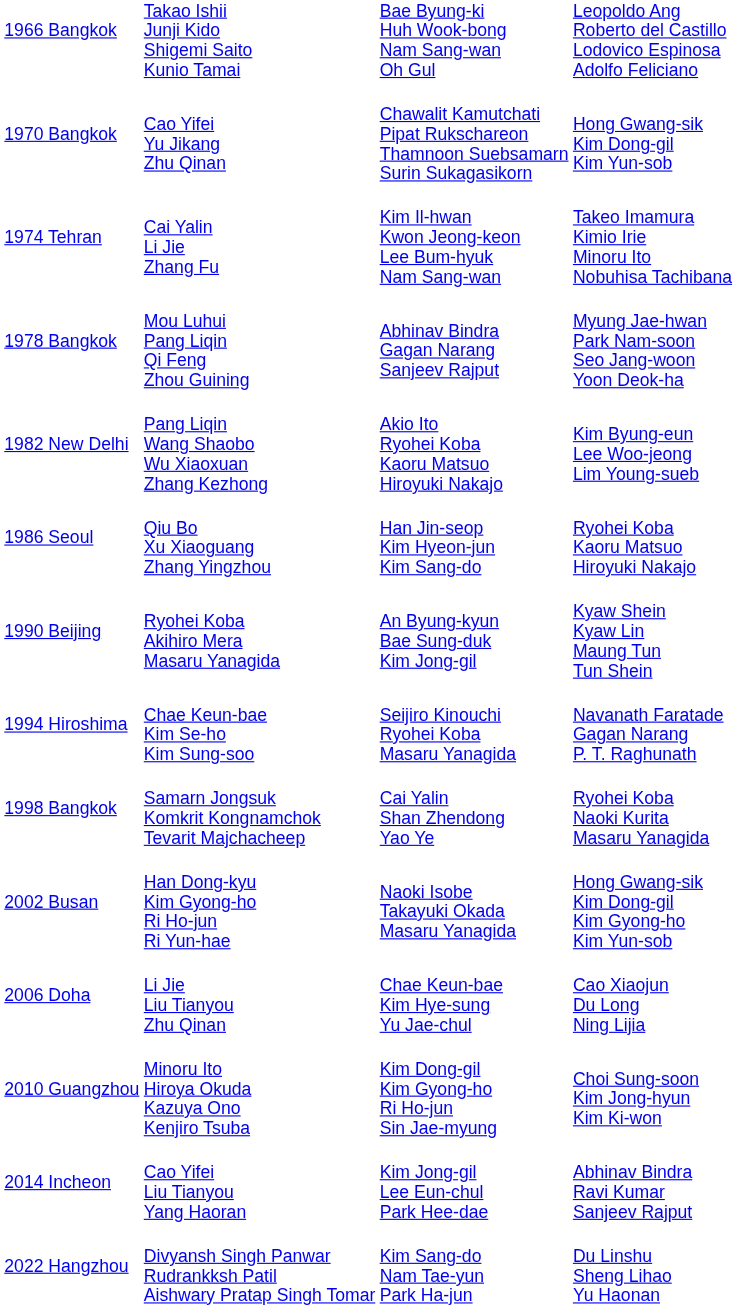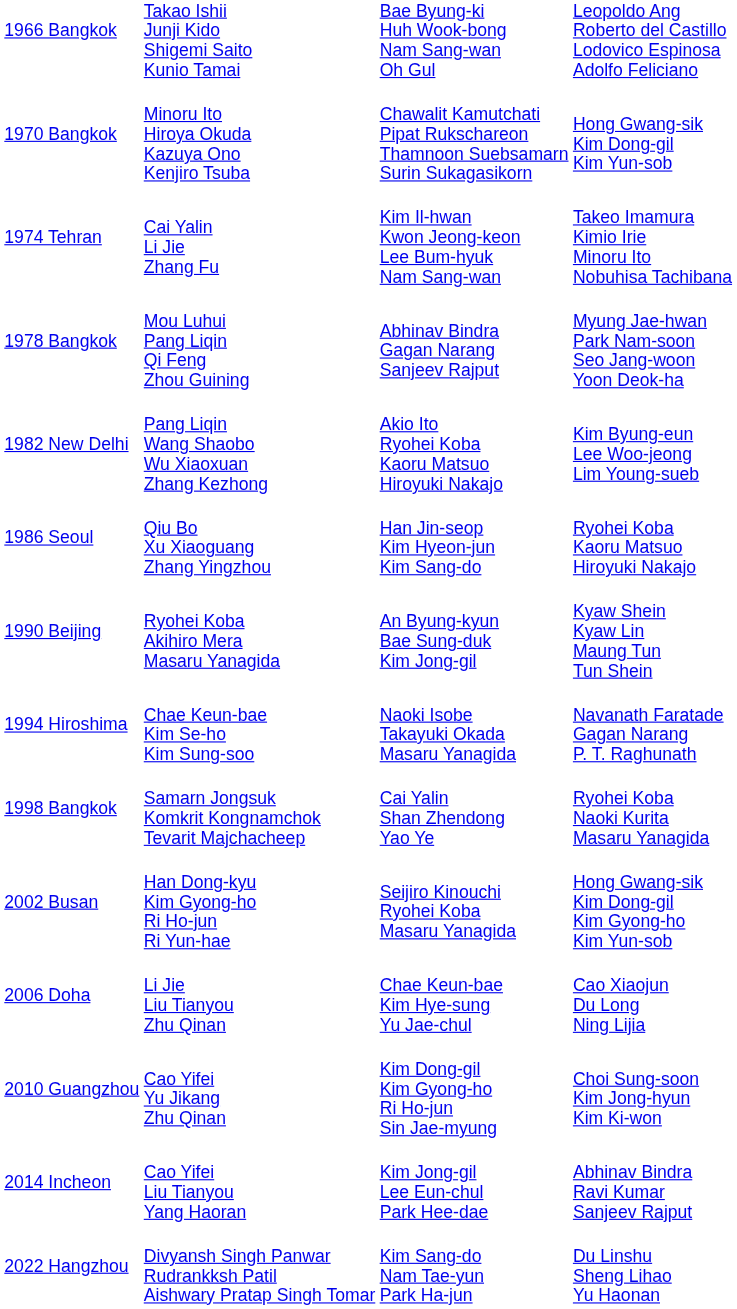 <table>
 <tr>
 <td><a href='#'>1966 Bangkok</a></td>
 <td><br><a href='#'>Takao Ishii</a><br><a href='#'>Junji Kido</a><br><a href='#'>Shigemi Saito</a><br><a href='#'>Kunio Tamai</a></td>
 <td><br><a href='#'>Bae Byung-ki</a><br><a href='#'>Huh Wook-bong</a><br><a href='#'>Nam Sang-wan</a><br><a href='#'>Oh Gul</a></td>
 <td><br><a href='#'>Leopoldo Ang</a><br><a href='#'>Roberto del Castillo</a><br><a href='#'>Lodovico Espinosa</a><br><a href='#'>Adolfo Feliciano</a></td>
 </tr>
 <tr>
 <td><a href='#'>1970 Bangkok</a></td>
-<td><br><a href='#'>Cao Yifei</a><br><a href='#'>Yu Jikang</a><br><a href='#'>Zhu Qinan</a></td>
+<td><br><a href='#'>Minoru Ito</a><br><a href='#'>Hiroya Okuda</a><br><a href='#'>Kazuya Ono</a><br><a href='#'>Kenjiro Tsuba</a></td>
 <td><br><a href='#'>Chawalit Kamutchati</a><br><a href='#'>Pipat Rukschareon</a><br><a href='#'>Thamnoon Suebsamarn</a><br><a href='#'>Surin Sukagasikorn</a></td>
 <td><br><a href='#'>Hong Gwang-sik</a><br><a href='#'>Kim Dong-gil</a><br><a href='#'>Kim Yun-sob</a></td>
 </tr>
 <tr>
 <td><a href='#'>1974 Tehran</a></td>
 <td><br><a href='#'>Cai Yalin</a><br><a href='#'>Li Jie</a><br><a href='#'>Zhang Fu</a></td>
 <td><br><a href='#'>Kim Il-hwan</a><br><a href='#'>Kwon Jeong-keon</a><br><a href='#'>Lee Bum-hyuk</a><br><a href='#'>Nam Sang-wan</a></td>
 <td><br><a href='#'>Takeo Imamura</a><br><a href='#'>Kimio Irie</a><br><a href='#'>Minoru Ito</a><br><a href='#'>Nobuhisa Tachibana</a></td>
 </tr>
 <tr>
 <td><a href='#'>1978 Bangkok</a></td>
 <td><br><a href='#'>Mou Luhui</a><br><a href='#'>Pang Liqin</a><br><a href='#'>Qi Feng</a><br><a href='#'>Zhou Guining</a></td>
 <td><br><a href='#'>Abhinav Bindra</a><br><a href='#'>Gagan Narang</a><br><a href='#'>Sanjeev Rajput</a></td>
 <td><br><a href='#'>Myung Jae-hwan</a><br><a href='#'>Park Nam-soon</a><br><a href='#'>Seo Jang-woon</a><br><a href='#'>Yoon Deok-ha</a></td>
 </tr>
 <tr>
 <td><a href='#'>1982 New Delhi</a></td>
 <td><br><a href='#'>Pang Liqin</a><br><a href='#'>Wang Shaobo</a><br><a href='#'>Wu Xiaoxuan</a><br><a href='#'>Zhang Kezhong</a></td>
 <td><br><a href='#'>Akio Ito</a><br><a href='#'>Ryohei Koba</a><br><a href='#'>Kaoru Matsuo</a><br><a href='#'>Hiroyuki Nakajo</a></td>
 <td><br><a href='#'>Kim Byung-eun</a><br><a href='#'>Lee Woo-jeong</a><br><a href='#'>Lim Young-sueb</a></td>
 </tr>
 <tr>
 <td><a href='#'>1986 Seoul</a></td>
 <td><br><a href='#'>Qiu Bo</a><br><a href='#'>Xu Xiaoguang</a><br><a href='#'>Zhang Yingzhou</a></td>
 <td><br><a href='#'>Han Jin-seop</a><br><a href='#'>Kim Hyeon-jun</a><br><a href='#'>Kim Sang-do</a></td>
 <td><br><a href='#'>Ryohei Koba</a><br><a href='#'>Kaoru Matsuo</a><br><a href='#'>Hiroyuki Nakajo</a></td>
 </tr>
 <tr>
 <td><a href='#'>1990 Beijing</a></td>
 <td><br><a href='#'>Ryohei Koba</a><br><a href='#'>Akihiro Mera</a><br><a href='#'>Masaru Yanagida</a></td>
 <td><br><a href='#'>An Byung-kyun</a><br><a href='#'>Bae Sung-duk</a><br><a href='#'>Kim Jong-gil</a></td>
 <td><br><a href='#'>Kyaw Shein</a><br><a href='#'>Kyaw Lin</a><br><a href='#'>Maung Tun</a><br><a href='#'>Tun Shein</a></td>
 </tr>
 <tr>
 <td><a href='#'>1994 Hiroshima</a></td>
 <td><br><a href='#'>Chae Keun-bae</a><br><a href='#'>Kim Se-ho</a><br><a href='#'>Kim Sung-soo</a></td>
-<td><br><a href='#'>Seijiro Kinouchi</a><br><a href='#'>Ryohei Koba</a><br><a href='#'>Masaru Yanagida</a></td>
+<td><br><a href='#'>Naoki Isobe</a><br><a href='#'>Takayuki Okada</a><br><a href='#'>Masaru Yanagida</a></td>
 <td><br><a href='#'>Navanath Faratade</a><br><a href='#'>Gagan Narang</a><br><a href='#'>P. T. Raghunath</a></td>
 </tr>
 <tr>
 <td><a href='#'>1998 Bangkok</a></td>
 <td><br><a href='#'>Samarn Jongsuk</a><br><a href='#'>Komkrit Kongnamchok</a><br><a href='#'>Tevarit Majchacheep</a></td>
 <td><br><a href='#'>Cai Yalin</a><br><a href='#'>Shan Zhendong</a><br><a href='#'>Yao Ye</a></td>
 <td><br><a href='#'>Ryohei Koba</a><br><a href='#'>Naoki Kurita</a><br><a href='#'>Masaru Yanagida</a></td>
 </tr>
 <tr>
 <td><a href='#'>2002 Busan</a></td>
 <td><br><a href='#'>Han Dong-kyu</a><br><a href='#'>Kim Gyong-ho</a><br><a href='#'>Ri Ho-jun</a><br><a href='#'>Ri Yun-hae</a></td>
-<td><br><a href='#'>Naoki Isobe</a><br><a href='#'>Takayuki Okada</a><br><a href='#'>Masaru Yanagida</a></td>
+<td><br><a href='#'>Seijiro Kinouchi</a><br><a href='#'>Ryohei Koba</a><br><a href='#'>Masaru Yanagida</a></td>
 <td><br><a href='#'>Hong Gwang-sik</a><br><a href='#'>Kim Dong-gil</a><br><a href='#'>Kim Gyong-ho</a><br><a href='#'>Kim Yun-sob</a></td>
 </tr>
 <tr>
 <td><a href='#'>2006 Doha</a></td>
 <td><br><a href='#'>Li Jie</a><br><a href='#'>Liu Tianyou</a><br><a href='#'>Zhu Qinan</a></td>
 <td><br><a href='#'>Chae Keun-bae</a><br><a href='#'>Kim Hye-sung</a><br><a href='#'>Yu Jae-chul</a></td>
 <td><br><a href='#'>Cao Xiaojun</a><br><a href='#'>Du Long</a><br><a href='#'>Ning Lijia</a></td>
 </tr>
 <tr>
 <td><a href='#'>2010 Guangzhou</a></td>
-<td><br><a href='#'>Minoru Ito</a><br><a href='#'>Hiroya Okuda</a><br><a href='#'>Kazuya Ono</a><br><a href='#'>Kenjiro Tsuba</a></td>
+<td><br><a href='#'>Cao Yifei</a><br><a href='#'>Yu Jikang</a><br><a href='#'>Zhu Qinan</a></td>
 <td><br><a href='#'>Kim Dong-gil</a><br><a href='#'>Kim Gyong-ho</a><br><a href='#'>Ri Ho-jun</a><br><a href='#'>Sin Jae-myung</a></td>
 <td><br><a href='#'>Choi Sung-soon</a><br><a href='#'>Kim Jong-hyun</a><br><a href='#'>Kim Ki-won</a></td>
 </tr>
 <tr>
 <td><a href='#'>2014 Incheon</a></td>
 <td><br><a href='#'>Cao Yifei</a><br><a href='#'>Liu Tianyou</a><br><a href='#'>Yang Haoran</a></td>
 <td><br><a href='#'>Kim Jong-gil</a><br><a href='#'>Lee Eun-chul</a><br><a href='#'>Park Hee-dae</a></td>
 <td><br><a href='#'>Abhinav Bindra</a><br><a href='#'>Ravi Kumar</a><br><a href='#'>Sanjeev Rajput</a></td>
 </tr>
 <tr>
 <td><a href='#'>2022 Hangzhou</a></td>
 <td><br><a href='#'>Divyansh Singh Panwar</a><br><a href='#'>Rudrankksh Patil</a><br><a href='#'>Aishwary Pratap Singh Tomar</a></td>
 <td><br><a href='#'>Kim Sang-do</a><br><a href='#'>Nam Tae-yun</a><br><a href='#'>Park Ha-jun</a></td>
 <td><br><a href='#'>Du Linshu</a><br><a href='#'>Sheng Lihao</a><br><a href='#'>Yu Haonan</a></td>
 </tr>
 </table>
